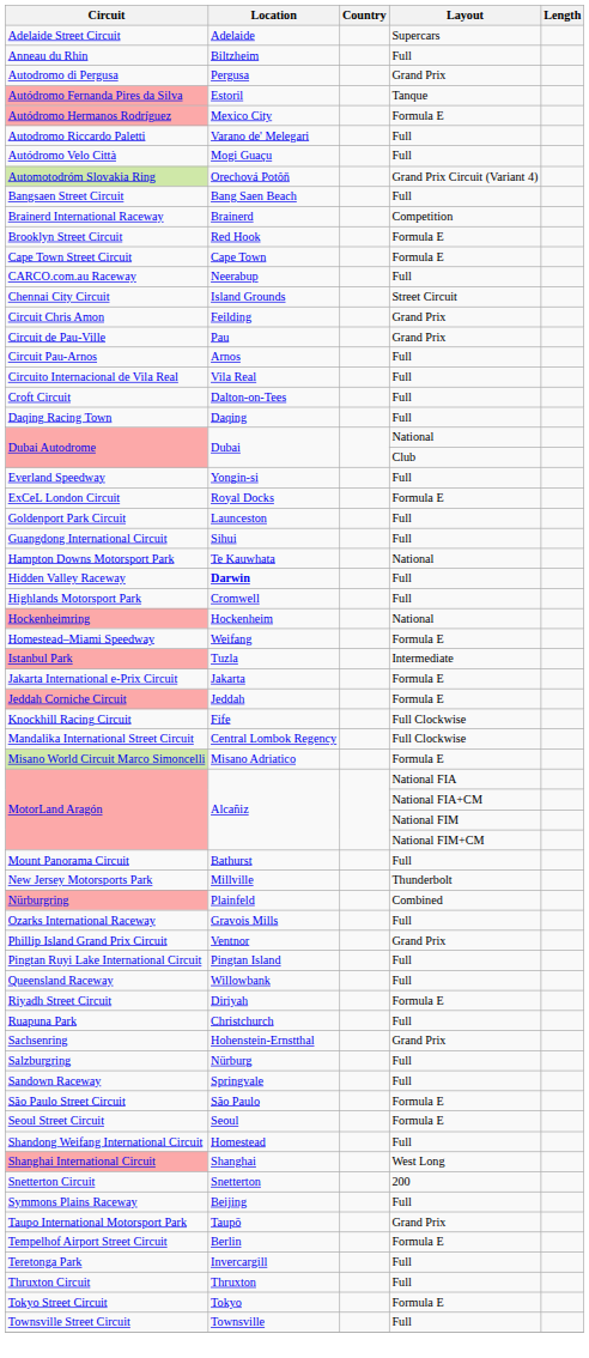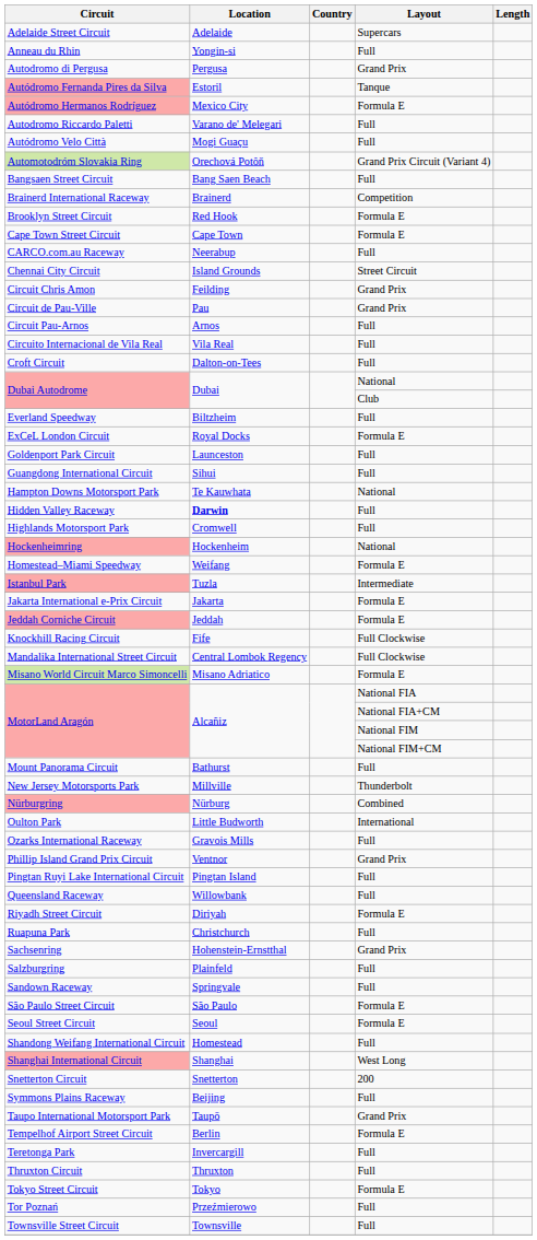 <table class="wikitable sortable" style="font-size: 95%;">
 <tr>
 <th>Circuit</th>
 <th>Location</th>
 <th>Country</th>
 <th>Layout</th>
 <th>Length</th>
 </tr>
 <tr>
 <td><a href='#'>Adelaide Street Circuit</a></td>
 <td><a href='#'>Adelaide</a></td>
 <td></td>
 <td>Supercars</td>
 <td></td>
 </tr>
 <tr>
 <td><a href='#'>Anneau du Rhin</a></td>
-<td><a href='#'>Biltzheim</a></td>
+<td><a href='#'>Yongin-si</a></td>
 <td></td>
 <td>Full</td>
 <td></td>
 </tr>
 <tr>
 <td><a href='#'>Autodromo di Pergusa</a></td>
 <td><a href='#'>Pergusa</a></td>
 <td></td>
 <td>Grand Prix</td>
 <td></td>
 </tr>
 <tr>
 <td style="background:#FCA9A9;"><a href='#'>Autódromo Fernanda Pires da Silva</a></td>
 <td><a href='#'>Estoril</a></td>
 <td></td>
 <td>Tanque</td>
 <td></td>
 </tr>
 <tr>
 <td style="background:#FCA9A9;"><a href='#'>Autódromo Hermanos Rodríguez</a></td>
 <td><a href='#'>Mexico City</a></td>
 <td></td>
 <td>Formula E</td>
 <td></td>
 </tr>
 <tr>
 <td><a href='#'>Autodromo Riccardo Paletti</a></td>
 <td><a href='#'>Varano de' Melegari</a></td>
 <td></td>
 <td>Full</td>
 <td></td>
 </tr>
 <tr>
 <td><a href='#'>Autódromo Velo Città</a></td>
 <td><a href='#'>Mogi Guaçu</a></td>
 <td></td>
 <td>Full</td>
 <td></td>
 </tr>
 <tr>
 <td style="background:#CFE8A8;"><a href='#'>Automotodróm Slovakia Ring</a></td>
 <td><a href='#'>Orechová Potôň</a></td>
 <td></td>
 <td>Grand Prix Circuit (Variant 4)</td>
 <td></td>
 </tr>
 <tr>
 <td><a href='#'>Bangsaen Street Circuit</a></td>
 <td><a href='#'>Bang Saen Beach</a></td>
 <td></td>
 <td>Full</td>
 <td></td>
 </tr>
 <tr>
 <td><a href='#'>Brainerd International Raceway</a></td>
 <td><a href='#'>Brainerd</a></td>
 <td></td>
 <td>Competition</td>
 <td></td>
 </tr>
 <tr>
 <td><a href='#'>Brooklyn Street Circuit</a></td>
 <td><a href='#'>Red Hook</a></td>
 <td></td>
 <td>Formula E</td>
 <td></td>
 </tr>
 <tr>
 <td><a href='#'>Cape Town Street Circuit</a></td>
 <td><a href='#'>Cape Town</a></td>
 <td></td>
 <td>Formula E</td>
 <td></td>
 </tr>
 <tr>
 <td><a href='#'>CARCO.com.au Raceway</a></td>
 <td><a href='#'>Neerabup</a></td>
 <td></td>
 <td>Full</td>
 <td></td>
 </tr>
 <tr>
 <td><a href='#'>Chennai City Circuit</a></td>
 <td><a href='#'>Island Grounds</a></td>
 <td></td>
 <td>Street Circuit</td>
 <td></td>
 </tr>
 <tr>
 <td><a href='#'>Circuit Chris Amon</a></td>
 <td><a href='#'>Feilding</a></td>
 <td></td>
 <td>Grand Prix</td>
 <td></td>
 </tr>
 <tr>
 <td><a href='#'>Circuit de Pau-Ville</a></td>
 <td><a href='#'>Pau</a></td>
 <td></td>
 <td>Grand Prix</td>
 <td></td>
 </tr>
 <tr>
 <td><a href='#'>Circuit Pau-Arnos</a></td>
 <td><a href='#'>Arnos</a></td>
 <td></td>
 <td>Full</td>
 <td></td>
 </tr>
 <tr>
 <td><a href='#'>Circuito Internacional de Vila Real</a></td>
 <td><a href='#'>Vila Real</a></td>
 <td></td>
 <td>Full</td>
 <td></td>
 </tr>
 <tr>
 <td><a href='#'>Croft Circuit</a></td>
 <td><a href='#'>Dalton-on-Tees</a></td>
 <td></td>
 <td>Full</td>
 <td></td>
 </tr>
 <tr>
-<td><a href='#'>Daqing Racing Town</a></td>
-<td><a href='#'>Daqing</a></td>
-<td></td>
-<td>Full</td>
-<td></td>
-</tr>
-<tr>
 <td rowspan=2, style="background:#FCA9A9;"><a href='#'>Dubai Autodrome</a></td>
 <td rowspan=2><a href='#'>Dubai</a></td>
 <td rowspan=2></td>
 <td>National</td>
 <td></td>
 </tr>
 <tr>
 <td>Club</td>
 <td></td>
 </tr>
 <tr>
 <td><a href='#'>Everland Speedway</a></td>
-<td><a href='#'>Yongin-si</a></td>
+<td><a href='#'>Biltzheim</a></td>
 <td></td>
 <td>Full</td>
 <td></td>
 </tr>
 <tr>
 <td><a href='#'>ExCeL London Circuit</a></td>
 <td><a href='#'>Royal Docks</a></td>
 <td></td>
 <td>Formula E</td>
 <td></td>
 </tr>
 <tr>
 <td><a href='#'>Goldenport Park Circuit</a></td>
 <td><a href='#'>Launceston</a></td>
 <td></td>
 <td>Full</td>
 <td></td>
 </tr>
 <tr>
 <td><a href='#'>Guangdong International Circuit</a></td>
 <td><a href='#'>Sihui</a></td>
 <td></td>
 <td>Full</td>
 <td></td>
 </tr>
 <tr>
 <td><a href='#'>Hampton Downs Motorsport Park</a></td>
 <td><a href='#'>Te Kauwhata</a></td>
 <td></td>
 <td>National</td>
 <td></td>
 </tr>
 <tr>
 <td><a href='#'>Hidden Valley Raceway</a></td>
 <td><strong><a href='#'>Darwin</a></strong></td>
 <td></td>
 <td>Full</td>
 <td></td>
 </tr>
 <tr>
 <td><a href='#'>Highlands Motorsport Park</a></td>
 <td><a href='#'>Cromwell</a></td>
 <td></td>
 <td>Full</td>
 <td></td>
 </tr>
 <tr>
 <td style="background:#FCA9A9;"><a href='#'>Hockenheimring</a></td>
 <td><a href='#'>Hockenheim</a></td>
 <td></td>
 <td>National</td>
 <td></td>
 </tr>
 <tr>
 <td><a href='#'>Homestead–Miami Speedway</a></td>
 <td><a href='#'>Weifang</a></td>
 <td></td>
 <td>Formula E</td>
 <td></td>
 </tr>
 <tr>
 <td style="background:#FCA9A9;"><a href='#'>Istanbul Park</a></td>
 <td><a href='#'>Tuzla</a></td>
 <td></td>
 <td>Intermediate</td>
 <td></td>
 </tr>
 <tr>
 <td><a href='#'>Jakarta International e-Prix Circuit</a></td>
 <td><a href='#'>Jakarta</a></td>
 <td></td>
 <td>Formula E</td>
 <td></td>
 </tr>
 <tr>
 <td style="background:#FCA9A9;"><a href='#'>Jeddah Corniche Circuit</a></td>
 <td><a href='#'>Jeddah</a></td>
 <td></td>
 <td>Formula E</td>
 <td></td>
 </tr>
 <tr>
 <td><a href='#'>Knockhill Racing Circuit</a></td>
 <td><a href='#'>Fife</a></td>
 <td></td>
 <td>Full Clockwise</td>
 <td></td>
 </tr>
 <tr>
 <td><a href='#'>Mandalika International Street Circuit</a></td>
 <td><a href='#'>Central Lombok Regency</a></td>
 <td></td>
 <td>Full Clockwise</td>
 <td></td>
 </tr>
 <tr>
 <td style="background:#CFE8A8;"><a href='#'>Misano World Circuit Marco Simoncelli</a></td>
 <td><a href='#'>Misano Adriatico</a></td>
 <td></td>
 <td>Formula E</td>
 <td></td>
 </tr>
 <tr>
 <td rowspan="4," style="background:#FCA9A9;"><a href='#'>MotorLand Aragón</a></td>
 <td rowspan=4><a href='#'>Alcañiz</a></td>
 <td rowspan=4></td>
 <td>National FIA</td>
 <td></td>
 </tr>
 <tr>
 <td>National FIA+CM</td>
 <td></td>
 </tr>
 <tr>
 <td>National FIM</td>
 <td></td>
 </tr>
 <tr>
 <td>National FIM+CM</td>
 <td></td>
 </tr>
 <tr>
 <td><a href='#'>Mount Panorama Circuit</a></td>
 <td><a href='#'>Bathurst</a></td>
 <td></td>
 <td>Full</td>
 <td></td>
 </tr>
 <tr>
 <td><a href='#'>New Jersey Motorsports Park</a></td>
 <td><a href='#'>Millville</a></td>
 <td></td>
 <td>Thunderbolt</td>
 <td></td>
 </tr>
 <tr>
 <td style="background:#FCA9A9;"><a href='#'>Nürburgring</a></td>
-<td><a href='#'>Plainfeld</a></td>
+<td><a href='#'>Nürburg</a></td>
 <td></td>
 <td>Combined</td>
+<td></td>
+</tr>
+<tr>
+<td><a href='#'>Oulton Park</a></td>
+<td><a href='#'>Little Budworth</a></td>
+<td></td>
+<td>International</td>
 <td></td>
 </tr>
 <tr>
 <td><a href='#'>Ozarks International Raceway</a></td>
 <td><a href='#'>Gravois Mills</a></td>
 <td></td>
 <td>Full</td>
 <td></td>
 </tr>
 <tr>
 <td><a href='#'>Phillip Island Grand Prix Circuit</a></td>
 <td><a href='#'>Ventnor</a></td>
 <td></td>
 <td>Grand Prix</td>
 <td></td>
 </tr>
 <tr>
 <td><a href='#'>Pingtan Ruyi Lake International Circuit</a></td>
 <td><a href='#'>Pingtan Island</a></td>
 <td></td>
 <td>Full</td>
 <td></td>
 </tr>
 <tr>
 <td><a href='#'>Queensland Raceway</a></td>
 <td><a href='#'>Willowbank</a></td>
 <td></td>
 <td>Full</td>
 <td></td>
 </tr>
 <tr>
 <td><a href='#'>Riyadh Street Circuit</a></td>
 <td><a href='#'>Diriyah</a></td>
 <td></td>
 <td>Formula E</td>
 <td></td>
 </tr>
 <tr>
 <td><a href='#'>Ruapuna Park</a></td>
 <td><a href='#'>Christchurch</a></td>
 <td></td>
 <td>Full</td>
 <td></td>
 </tr>
 <tr>
 <td><a href='#'>Sachsenring</a></td>
 <td><a href='#'>Hohenstein-Ernstthal</a></td>
 <td></td>
 <td>Grand Prix</td>
 <td></td>
 </tr>
 <tr>
 <td><a href='#'>Salzburgring</a></td>
-<td><a href='#'>Nürburg</a></td>
+<td><a href='#'>Plainfeld</a></td>
 <td></td>
 <td>Full</td>
 <td></td>
 </tr>
 <tr>
 <td><a href='#'>Sandown Raceway</a></td>
 <td><a href='#'>Springvale</a></td>
 <td></td>
 <td>Full</td>
 <td></td>
 </tr>
 <tr>
 <td><a href='#'>São Paulo Street Circuit</a></td>
 <td><a href='#'>São Paulo</a></td>
 <td></td>
 <td>Formula E</td>
 <td></td>
 </tr>
 <tr>
 <td><a href='#'>Seoul Street Circuit</a></td>
 <td><a href='#'>Seoul</a></td>
 <td></td>
 <td>Formula E</td>
 <td></td>
 </tr>
 <tr>
 <td><a href='#'>Shandong Weifang International Circuit</a></td>
 <td><a href='#'>Homestead</a></td>
 <td></td>
 <td>Full</td>
 <td></td>
 </tr>
 <tr>
 <td style="background:#FCA9A9;"><a href='#'>Shanghai International Circuit</a></td>
 <td><a href='#'>Shanghai</a></td>
 <td></td>
 <td>West Long</td>
 <td></td>
 </tr>
 <tr>
 <td><a href='#'>Snetterton Circuit</a></td>
 <td><a href='#'>Snetterton</a></td>
 <td></td>
 <td>200</td>
 <td></td>
 </tr>
 <tr>
 <td><a href='#'>Symmons Plains Raceway</a></td>
 <td><a href='#'>Beijing</a></td>
 <td></td>
 <td>Full</td>
 <td></td>
 </tr>
 <tr>
 <td><a href='#'>Taupo International Motorsport Park</a></td>
 <td><a href='#'>Taupō</a></td>
 <td></td>
 <td>Grand Prix</td>
 <td></td>
 </tr>
 <tr>
 <td><a href='#'>Tempelhof Airport Street Circuit</a></td>
 <td><a href='#'>Berlin</a></td>
 <td></td>
 <td>Formula E</td>
 <td></td>
 </tr>
 <tr>
 <td><a href='#'>Teretonga Park</a></td>
 <td><a href='#'>Invercargill</a></td>
 <td></td>
 <td>Full</td>
 <td></td>
 </tr>
 <tr>
 <td><a href='#'>Thruxton Circuit</a></td>
 <td><a href='#'>Thruxton</a></td>
 <td></td>
 <td>Full</td>
 <td></td>
 </tr>
 <tr>
 <td><a href='#'>Tokyo Street Circuit</a></td>
 <td><a href='#'>Tokyo</a></td>
 <td></td>
 <td>Formula E</td>
 <td></td>
 </tr>
 <tr>
+<td><a href='#'>Tor Poznań</a></td>
+<td><a href='#'>Przeźmierowo</a></td>
+<td></td>
+<td>Full</td>
+<td></td>
+</tr>
+<tr>
 <td><a href='#'>Townsville Street Circuit</a></td>
 <td><a href='#'>Townsville</a></td>
 <td></td>
 <td>Full</td>
 <td></td>
 </tr>
 <tr>
 </tr>
 </table>
